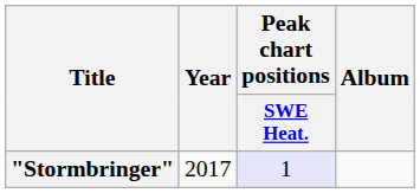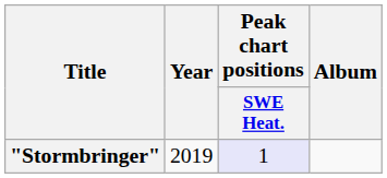 <table class="wikitable plainrowheaders" style="text-align:center;">
 <tr>
 <th scope="col" rowspan="2">Title</th>
 <th scope="col" rowspan="2">Year</th>
 <th scope="col" colspan="1">Peak chart positions</th>
 <th scope="col" rowspan="2">Album</th>
 </tr>
 <tr>
 <th scope="col" style="width:3em;font-size:85%;"><a href='#'>SWE<br>Heat.</a><br></th>
 </tr>
 <tr>
 <th scope="row">"Stormbringer"</th>
-<td>2017</td>
+<td>2019</td>
 <td style="background: lavender;">1</td>
 <td></td>
 </tr>
 </table>
